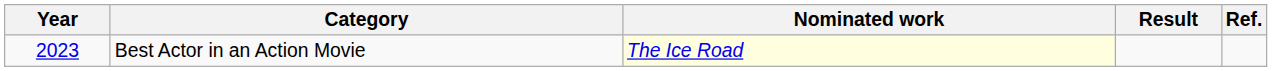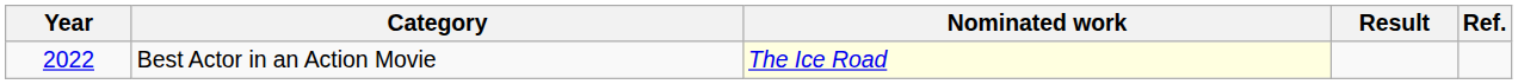 <table class=wikitable>
 <tr>
 <th scope="col" style="width:5em;">Year</th>
 <th scope="col" style="width:26em;">Category</th>
 <th scope="col" style="width:25em;">Nominated work</th>
 <th scope="col" style="width:5em;">Result</th>
 <th>Ref.</th>
 </tr>
 <tr>
-<td style="text-align:center;"><a href='#'>2023</a></td>
+<td style="text-align:center;"><a href='#'>2022</a></td>
 <td>Best Actor in an Action Movie</td>
 <td style="background: lightyellow;"><em><a href='#'>The Ice Road</a></em></td>
 <td></td>
 <td style="text-align:center;"></td>
 </tr>
 </table>
